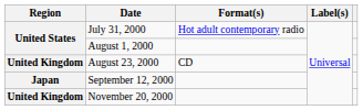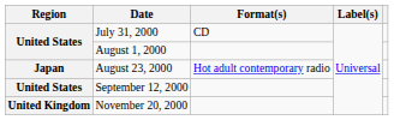 <table class="wikitable plainrowheaders">
 <tr>
 <th scope="col">Region</th>
 <th scope="col">Date</th>
 <th scope="col">Format(s)</th>
 <th scope="col">Label(s)</th>
 <th scope="col"></th>
 </tr>
 <tr>
 <th scope="row" rowspan="2">United States</th>
 <td>July 31, 2000</td>
-<td><a href='#'>Hot adult contemporary</a> radio</td>
+<td>CD</td>
 <td rowspan="5"><a href='#'>Universal</a></td>
 <td></td>
 </tr>
 <tr>
 <td>August 1, 2000</td>
 <td></td>
 <td></td>
 </tr>
 <tr>
-<th scope="row">United Kingdom</th>
+<th scope="row">Japan</th>
 <td>August 23, 2000</td>
-<td>CD</td>
+<td><a href='#'>Hot adult contemporary</a> radio</td>
 <td></td>
 </tr>
 <tr>
-<th scope="row">Japan</th>
+<th scope="row">United States</th>
 <td>September 12, 2000</td>
 <td></td>
 <td></td>
 </tr>
 <tr>
 <th scope="row">United Kingdom</th>
 <td>November 20, 2000</td>
 <td></td>
 <td></td>
 </tr>
 </table>
